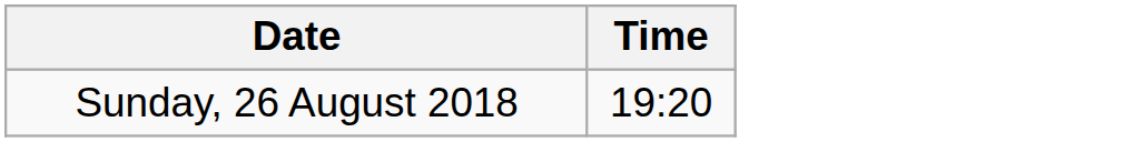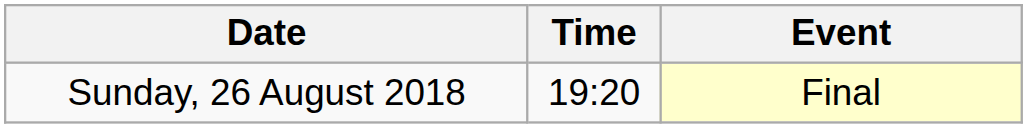 <table class = "wikitable" style="text-align:center;">
 <tr>
 <th width=220>Date</th>
 <th width=50>Time</th>
+<th width=150>Event</th>
 </tr>
 <tr>
 <td>Sunday, 26 August 2018</td>
 <td>19:20</td>
+<td bgcolor=ffffcc>Final</td>
 </tr>
 </table>
